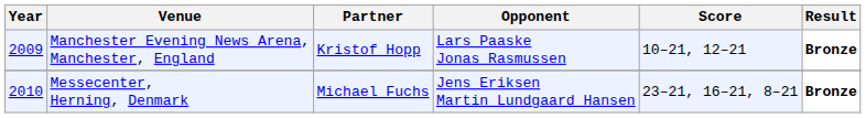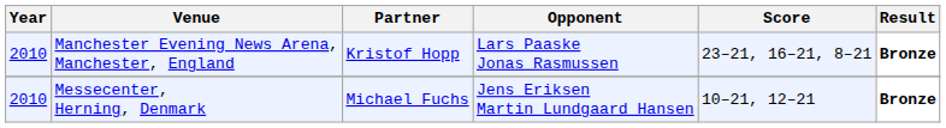 <table class="sortable wikitable" style="font-size: 90%;">
 <tr>
 <th>Year</th>
 <th>Venue</th>
 <th>Partner</th>
 <th>Opponent</th>
 <th>Score</th>
 <th>Result</th>
 </tr>
 <tr style="background:#ECF2FF">
-<td align="center"><a href='#'>2009</a></td>
+<td align="center"><a href='#'>2010</a></td>
 <td align="left"><a href='#'>Manchester Evening News Arena</a>,<br><a href='#'>Manchester</a>, <a href='#'>England</a></td>
 <td align="left"> <a href='#'>Kristof Hopp</a></td>
 <td align="left"> <a href='#'>Lars Paaske</a><br> <a href='#'>Jonas Rasmussen</a></td>
-<td align="left">10–21, 12–21</td>
+<td align="left">23–21, 16–21, 8–21</td>
 <td style="text-align:left; background:white"> <strong>Bronze</strong></td>
 </tr>
 <tr>
 </tr>
 <tr style="background:#ECF2FF">
 <td align="center"><a href='#'>2010</a></td>
 <td align="left"><a href='#'>Messecenter</a>,<br><a href='#'>Herning</a>, <a href='#'>Denmark</a></td>
 <td align="left"> <a href='#'>Michael Fuchs</a></td>
 <td align="left"> <a href='#'>Jens Eriksen</a><br> <a href='#'>Martin Lundgaard Hansen</a></td>
-<td align="left">23–21, 16–21, 8–21</td>
+<td align="left">10–21, 12–21</td>
 <td style="text-align:left; background:white"> <strong>Bronze</strong></td>
 </tr>
 </table>
